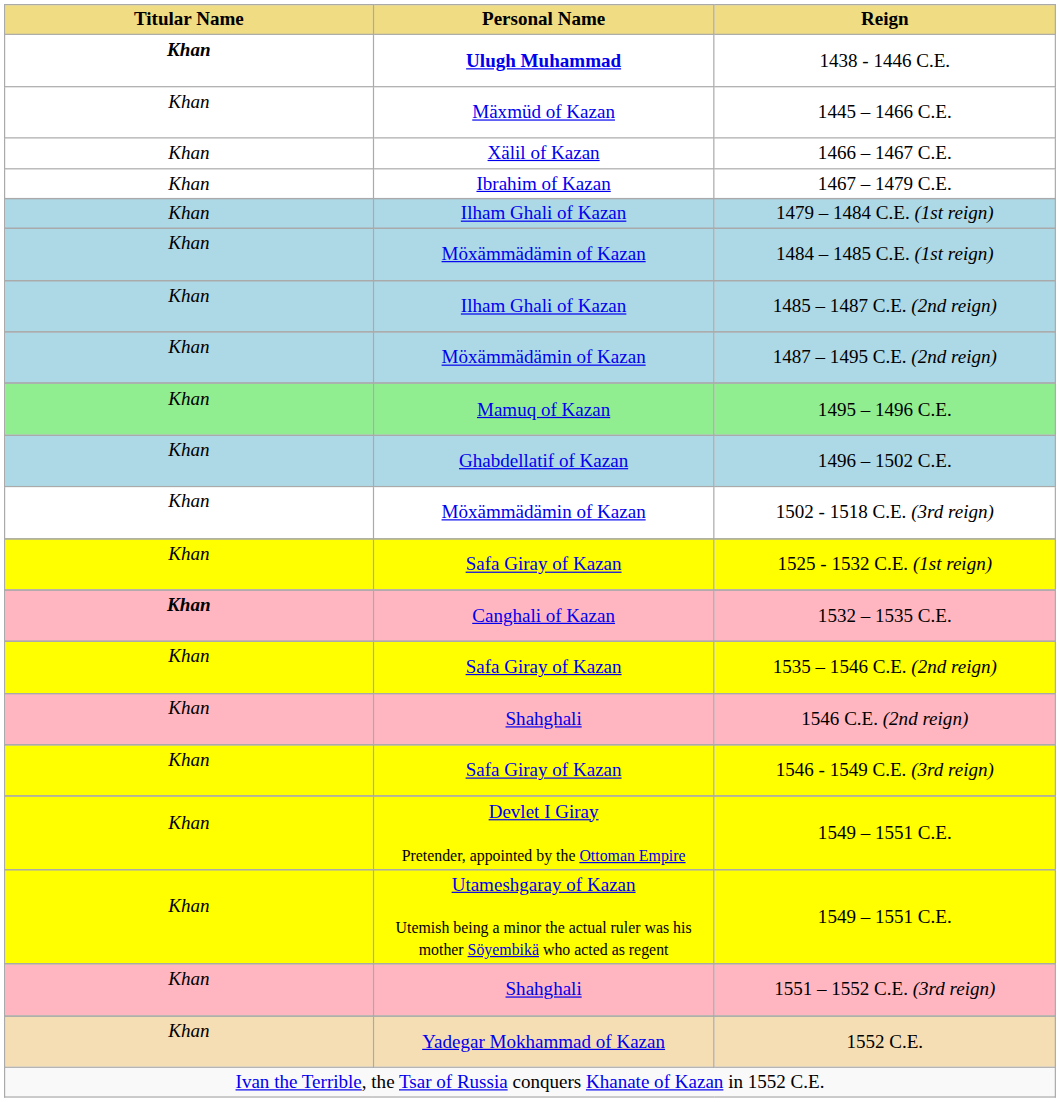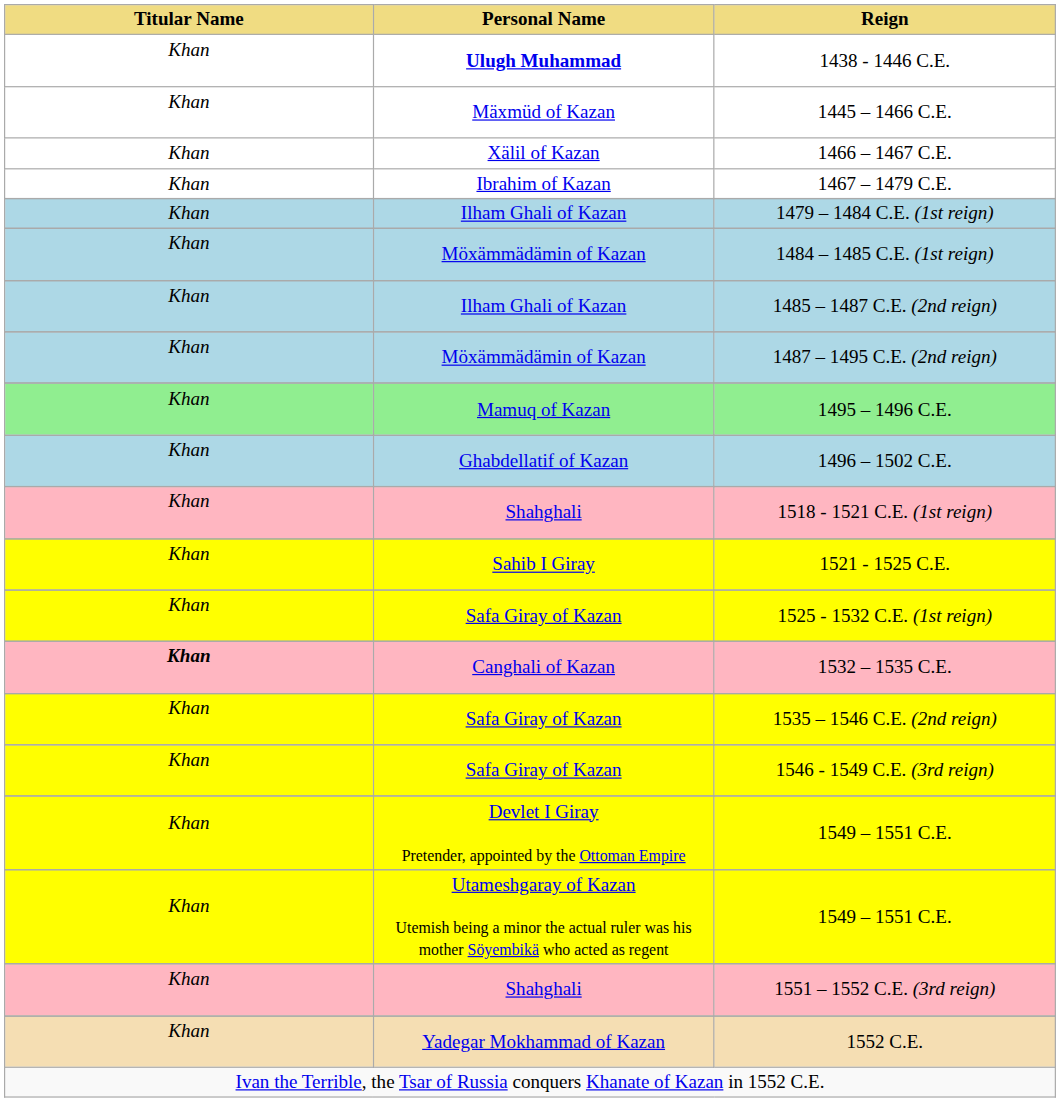 <table width=100% class="wikitable">
 <tr>
 <th style="background-color:#F0DC82" width=27%>Titular Name</th>
 <th style="background-color:#F0DC82" width=25%>Personal Name</th>
 <th style="background-color:#F0DC82" width=25%>Reign</th>
 </tr>
 <tr style="background:white">
-<td align="center"><strong><em>Khan</em> <br> <small> </small> <br></strong></td>
+<td align="center"><em>Khan</em> <br> <small> </small> <br></td>
 <td align="center"><strong><a href='#'>Ulugh Muhammad</a></strong> <br> <small> </small></td>
 <td align="center">1438 - 1446 C.E.</td>
 </tr>
 <tr style="background:white">
 <td align="center"><em>Khan</em> <br> <small> </small> <br></td>
 <td align="center"><a href='#'>Mäxmüd of Kazan</a><br> <small> </small></td>
 <td align="center">1445 – 1466 C.E.</td>
 </tr>
 <tr style="background:white">
 <td align="center"><em>Khan</em> <br> <small> </small></td>
 <td align="center"><a href='#'>Xälil of Kazan</a><br> <small> </small></td>
 <td align="center">1466 – 1467 C.E.</td>
 </tr>
 <tr style="background:white">
 <td align="center"><em>Khan</em> <br> <small> </small></td>
 <td align="center"><a href='#'>Ibrahim of Kazan</a><br> <small> </small></td>
 <td align="center">1467 – 1479 C.E.</td>
 </tr>
 <tr>
 </tr>
 <tr style="background:lightblue">
 <td align="center"><em>Khan</em> <br> <small> </small></td>
 <td align="center"><a href='#'>Ilham Ghali of Kazan</a><br> <small> </small></td>
 <td align="center">1479 – 1484 C.E. <em>(1st reign)</em></td>
 </tr>
 <tr>
 </tr>
 <tr style="background:lightblue">
 <td align="center"><em>Khan</em> <br> <small> </small><br></td>
 <td align="center"><a href='#'>Möxämmädämin of Kazan</a><br> <small> </small></td>
 <td align="center">1484 – 1485 C.E. <em>(1st reign)</em></td>
 </tr>
 <tr>
 </tr>
 <tr style="background:lightblue">
 <td align="center"><em>Khan</em> <br> <small> </small><br></td>
 <td align="center"><a href='#'>Ilham Ghali of Kazan</a><br> <small> </small></td>
 <td align="center">1485 – 1487 C.E. <em>(2nd reign)</em></td>
 </tr>
 <tr>
 </tr>
 <tr style="background:lightblue">
 <td align="center"><em>Khan</em> <br> <small> </small><br></td>
 <td align="center"><a href='#'>Möxämmädämin of Kazan</a><br> <small> </small></td>
 <td align="center">1487 – 1495 C.E. <em>(2nd reign)</em></td>
 </tr>
 <tr>
 </tr>
 <tr style="background:lightgreen">
 <td align="center"><em>Khan</em> <br> <small> </small><br></td>
 <td align="center"><a href='#'>Mamuq of Kazan</a><br> <small> </small></td>
 <td align="center">1495 – 1496 C.E.</td>
 </tr>
 <tr>
 </tr>
 <tr style="background:lightblue">
 <td align="center"><em>Khan</em> <br> <small> </small><br></td>
 <td align="center"><a href='#'>Ghabdellatif of Kazan</a><br> <small> </small></td>
 <td align="center">1496 – 1502 C.E.</td>
 </tr>
-<tr style="background:white">
+<tr>
+</tr>
+<tr style="background:lightpink">
 <td align="center"><em>Khan</em> <br> <small> </small><br></td>
-<td align="center"><a href='#'>Möxämmädämin of Kazan</a><br> <small> </small></td>
-<td align="center">1502 - 1518 C.E. <em>(3rd reign)</em></td>
+<td align="center"><a href='#'>Shahghali</a><br> <small> </small></td>
+<td align="center">1518 - 1521 C.E. <em>(1st reign)</em></td>
 </tr>
 <tr>
 </tr>
-<tr>
+<tr style="background:yellow">
+<td align="center"><em>Khan</em> <br> <small> </small><br></td>
+<td align="center"><a href='#'>Sahib I Giray</a><br> <small> </small></td>
+<td align="center">1521 - 1525 C.E.</td>
 </tr>
 <tr>
 </tr>
 <tr style="background:yellow">
 <td align="center"><em>Khan</em> <br> <small> </small><br></td>
 <td align="center"><a href='#'>Safa Giray of Kazan</a><br> <small> </small></td>
 <td align="center">1525 - 1532 C.E. <em>(1st reign)</em></td>
 </tr>
 <tr>
 </tr>
 <tr style="background:lightpink">
 <td align="center"><strong><em>Khan</em> <br> <small> </small><br></strong></td>
 <td align="center"><a href='#'>Canghali of Kazan</a><br> <small> </small></td>
 <td align="center">1532 – 1535 C.E.</td>
 </tr>
 <tr>
 </tr>
 <tr style="background:yellow">
 <td align="center"><em>Khan</em> <br> <small> </small><br></td>
 <td align="center"><a href='#'>Safa Giray of Kazan</a><br> <small> </small></td>
 <td align="center">1535 – 1546 C.E. <em>(2nd reign)</em></td>
 </tr>
 <tr>
-</tr>
-<tr style="background:lightpink">
-<td align="center"><em>Khan</em> <br> <small> </small><br></td>
-<td align="center"><a href='#'>Shahghali</a><br> <small> </small></td>
-<td align="center">1546 C.E. <em>(2nd reign)</em></td>
 </tr>
 <tr>
 </tr>
 <tr style="background:yellow">
 <td align="center"><em>Khan</em> <br> <small> </small><br></td>
 <td align="center"><a href='#'>Safa Giray of Kazan</a><br> <small> </small></td>
 <td align="center">1546 - 1549 C.E. <em>(3rd reign)</em></td>
 </tr>
 <tr>
 </tr>
 <tr style="background:yellow">
 <td align="center"><em>Khan</em> <br> <small> </small><br></td>
 <td align="center"><a href='#'>Devlet I Giray</a><br> <small> </small><br> <small>Pretender, appointed by the <a href='#'>Ottoman Empire</a></small></td>
 <td align="center">1549 – 1551 C.E.</td>
 </tr>
 <tr>
 </tr>
 <tr style="background:yellow">
 <td align="center"><em>Khan</em> <br> <small> </small><br></td>
 <td align="center"><a href='#'>Utameshgaray of Kazan</a><br> <small> </small><br> <small>Utemish being a minor the actual ruler was his mother <a href='#'>Söyembikä</a> who acted as regent</small></td>
 <td align="center">1549 – 1551 C.E.</td>
 </tr>
 <tr>
 </tr>
 <tr style="background:lightpink">
 <td align="center"><em>Khan</em> <br> <small> </small><br></td>
 <td align="center"><a href='#'>Shahghali</a><br> <small> </small></td>
 <td align="center">1551 – 1552 C.E. <em>(3rd reign)</em></td>
 </tr>
 <tr>
 </tr>
 <tr bgcolor="#F5DEB3">
 <td align="center"><em>Khan</em> <br> <small> </small><br></td>
 <td align="center"><a href='#'>Yadegar Mokhammad of Kazan</a><br> <small> </small></td>
 <td align="center">1552 C.E.</td>
 </tr>
 <tr>
 <td colspan=3 align="middle"><a href='#'>Ivan the Terrible</a>, the <a href='#'>Tsar of Russia</a> conquers <a href='#'>Khanate of Kazan</a> in 1552 C.E.</td>
 </tr>
 </table>
